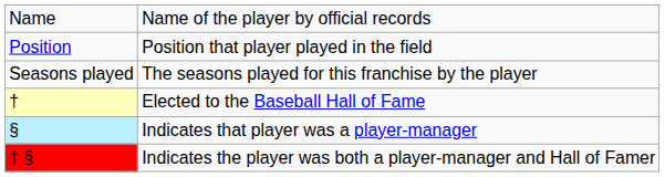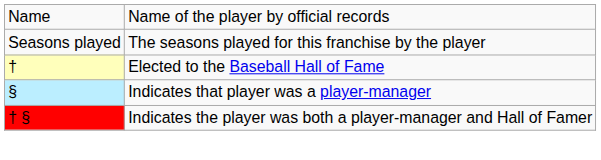 <table class="wikitable">
 <tr>
 <td>Name</td>
 <td>Name of the player by official records</td>
-</tr>
-<tr>
-<td><a href='#'>Position</a></td>
-<td>Position that player played in the field</td>
 </tr>
 <tr>
 <td>Seasons played</td>
 <td>The seasons played for this franchise by the player</td>
 </tr>
 <tr>
 <td style="background-color: #ffffbb">†</td>
 <td>Elected to the <a href='#'>Baseball Hall of Fame</a></td>
 </tr>
 <tr>
 <td bgcolor="#bbeeff">§</td>
 <td>Indicates that player was a <a href='#'>player-manager</a></td>
 </tr>
 <tr>
 <td bgcolor="#FF0000">† §</td>
 <td>Indicates the player was both a player-manager and Hall of Famer</td>
 </tr>
 </table>
